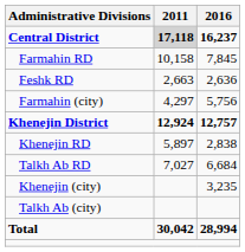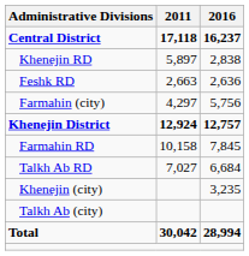 <table class="wikitable">
 <tr>
 <th>Administrative Divisions</th>
 <th>2011</th>
 <th>2016</th>
 </tr>
 <tr>
 <td><strong><a href='#'>Central District</a></strong></td>
-<td style="background: lightgrey; text-align: right;"><strong>17,118</strong></td>
+<td style="text-align: right;"><strong>17,118</strong></td>
 <td style="text-align: right;"><strong>16,237</strong></td>
 </tr>
 <tr>
-<td style="padding-left: 1em;"><a href='#'>Farmahin RD</a></td>
-<td style="text-align: right;">10,158</td>
-<td style="text-align: right;">7,845</td>
+<td style="padding-left: 1em;"><a href='#'>Khenejin RD</a></td>
+<td style="text-align: right;">5,897</td>
+<td style="text-align: right;">2,838</td>
 </tr>
 <tr>
 <td style="padding-left: 1em;"><a href='#'>Feshk RD</a></td>
 <td style="text-align: right;">2,663</td>
 <td style="text-align: right;">2,636</td>
 </tr>
 <tr>
 <td style="padding-left: 1em;"><a href='#'>Farmahin</a> (city)</td>
 <td style="text-align: right;">4,297</td>
 <td style="text-align: right;">5,756</td>
 </tr>
 <tr>
 <td><strong><a href='#'>Khenejin District</a></strong></td>
 <td style="text-align: right;"><strong>12,924</strong></td>
 <td style="text-align: right;"><strong>12,757</strong></td>
 </tr>
 <tr>
-<td style="padding-left: 1em;"><a href='#'>Khenejin RD</a></td>
-<td style="text-align: right;">5,897</td>
-<td style="text-align: right;">2,838</td>
+<td style="padding-left: 1em;"><a href='#'>Farmahin RD</a></td>
+<td style="text-align: right;">10,158</td>
+<td style="text-align: right;">7,845</td>
 </tr>
 <tr>
 <td style="padding-left: 1em;"><a href='#'>Talkh Ab RD</a></td>
 <td style="text-align: right;">7,027</td>
 <td style="text-align: right;">6,684</td>
 </tr>
 <tr>
 <td style="padding-left: 1em;"><a href='#'>Khenejin</a> (city)</td>
 <td style="text-align: right;"></td>
 <td style="text-align: right;">3,235</td>
 </tr>
 <tr>
 <td style="padding-left: 1em;"><a href='#'>Talkh Ab</a> (city)</td>
 <td style="text-align: right;"></td>
 <td style="text-align: right;"></td>
 </tr>
 <tr>
 <td><strong>Total</strong></td>
 <td style="text-align: right;"><strong>30,042</strong></td>
 <td style="text-align: right;"><strong>28,994</strong></td>
 </tr>
 <tr>
 <td colspan=3></td>
 </tr>
 </table>
